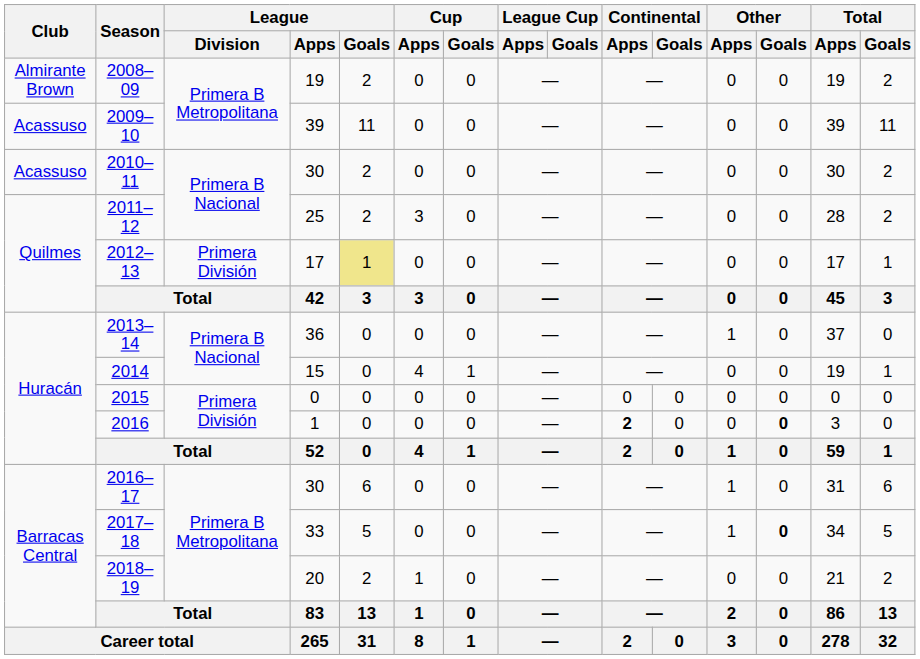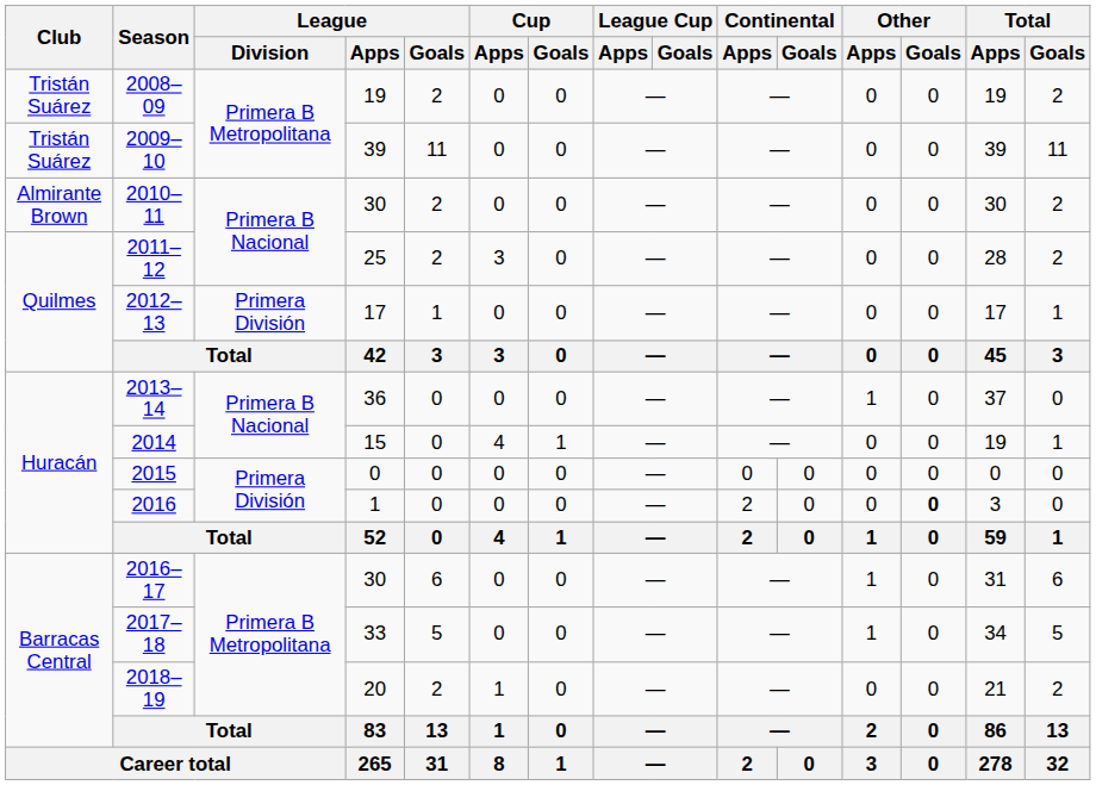 <table class="wikitable" style="text-align:center">
 <tr>
 <th rowspan="2">Club</th>
 <th rowspan="2">Season</th>
 <th colspan="3">League</th>
 <th colspan="2">Cup</th>
 <th colspan="2">League Cup</th>
 <th colspan="2">Continental</th>
 <th colspan="2">Other</th>
 <th colspan="2">Total</th>
 </tr>
 <tr>
 <th>Division</th>
 <th>Apps</th>
 <th>Goals</th>
 <th>Apps</th>
 <th>Goals</th>
 <th>Apps</th>
 <th>Goals</th>
 <th>Apps</th>
 <th>Goals</th>
 <th>Apps</th>
 <th>Goals</th>
 <th>Apps</th>
 <th>Goals</th>
 </tr>
 <tr>
-<td rowspan="1"><a href='#'>Almirante Brown</a></td>
+<td rowspan="1"><a href='#'>Tristán Suárez</a></td>
 <td><a href='#'>2008–09</a></td>
 <td rowspan="2"><a href='#'>Primera B Metropolitana</a></td>
 <td>19</td>
 <td>2</td>
 <td>0</td>
 <td>0</td>
 <td colspan="2">—</td>
 <td colspan="2">—</td>
 <td>0</td>
 <td>0</td>
 <td>19</td>
 <td>2</td>
 </tr>
 <tr>
-<td rowspan="1"><a href='#'>Acassuso</a></td>
+<td rowspan="1"><a href='#'>Tristán Suárez</a></td>
 <td><a href='#'>2009–10</a></td>
 <td>39</td>
 <td>11</td>
 <td>0</td>
 <td>0</td>
 <td colspan="2">—</td>
 <td colspan="2">—</td>
 <td>0</td>
 <td>0</td>
 <td>39</td>
 <td>11</td>
 </tr>
 <tr>
-<td rowspan="1"><a href='#'>Acassuso</a></td>
+<td rowspan="1"><a href='#'>Almirante Brown</a></td>
 <td><a href='#'>2010–11</a></td>
 <td rowspan="2"><a href='#'>Primera B Nacional</a></td>
 <td>30</td>
 <td>2</td>
 <td>0</td>
 <td>0</td>
 <td colspan="2">—</td>
 <td colspan="2">—</td>
 <td>0</td>
 <td>0</td>
 <td>30</td>
 <td>2</td>
 </tr>
 <tr>
 <td rowspan="3"><a href='#'>Quilmes</a></td>
 <td><a href='#'>2011–12</a></td>
 <td>25</td>
 <td>2</td>
 <td>3</td>
 <td>0</td>
 <td colspan="2">—</td>
 <td colspan="2">—</td>
 <td>0</td>
 <td>0</td>
 <td>28</td>
 <td>2</td>
 </tr>
 <tr>
 <td><a href='#'>2012–13</a></td>
 <td rowspan="1"><a href='#'>Primera División</a></td>
 <td>17</td>
-<td style="background: khaki;">1</td>
+<td>1</td>
 <td>0</td>
 <td>0</td>
 <td colspan="2">—</td>
 <td colspan="2">—</td>
 <td>0</td>
 <td>0</td>
 <td>17</td>
 <td>1</td>
 </tr>
 <tr>
 <th colspan="2">Total</th>
 <th>42</th>
 <th>3</th>
 <th>3</th>
 <th>0</th>
 <th colspan="2">—</th>
 <th colspan="2">—</th>
 <th>0</th>
 <th>0</th>
 <th>45</th>
 <th>3</th>
 </tr>
 <tr>
 <td rowspan="5"><a href='#'>Huracán</a></td>
 <td><a href='#'>2013–14</a></td>
 <td rowspan="2"><a href='#'>Primera B Nacional</a></td>
 <td>36</td>
 <td>0</td>
 <td>0</td>
 <td>0</td>
 <td colspan="2">—</td>
 <td colspan="2">—</td>
 <td>1</td>
 <td>0</td>
 <td>37</td>
 <td>0</td>
 </tr>
 <tr>
 <td><a href='#'>2014</a></td>
 <td>15</td>
 <td>0</td>
 <td>4</td>
 <td>1</td>
 <td colspan="2">—</td>
 <td colspan="2">—</td>
 <td>0</td>
 <td>0</td>
 <td>19</td>
 <td>1</td>
 </tr>
 <tr>
 <td><a href='#'>2015</a></td>
 <td rowspan="2"><a href='#'>Primera División</a></td>
 <td>0</td>
 <td>0</td>
 <td>0</td>
 <td>0</td>
 <td colspan="2">—</td>
 <td>0</td>
 <td>0</td>
 <td>0</td>
 <td>0</td>
 <td>0</td>
 <td>0</td>
 </tr>
 <tr>
 <td><a href='#'>2016</a></td>
 <td>1</td>
 <td>0</td>
 <td>0</td>
 <td>0</td>
 <td colspan="2">—</td>
-<td><strong>2</strong></td>
+<td>2</td>
 <td>0</td>
 <td>0</td>
 <td><strong>0</strong></td>
 <td>3</td>
 <td>0</td>
 </tr>
 <tr>
 <th colspan="2">Total</th>
 <th>52</th>
 <th>0</th>
 <th>4</th>
 <th>1</th>
 <th colspan="2">—</th>
 <th>2</th>
 <th>0</th>
 <th>1</th>
 <th>0</th>
 <th>59</th>
 <th>1</th>
 </tr>
 <tr>
 <td rowspan="4"><a href='#'>Barracas Central</a></td>
 <td><a href='#'>2016–17</a></td>
 <td rowspan="3"><a href='#'>Primera B Metropolitana</a></td>
 <td>30</td>
 <td>6</td>
 <td>0</td>
 <td>0</td>
 <td colspan="2">—</td>
 <td colspan="2">—</td>
 <td>1</td>
 <td>0</td>
 <td>31</td>
 <td>6</td>
 </tr>
 <tr>
 <td><a href='#'>2017–18</a></td>
 <td>33</td>
 <td>5</td>
 <td>0</td>
 <td>0</td>
 <td colspan="2">—</td>
 <td colspan="2">—</td>
 <td>1</td>
-<td><strong>0</strong></td>
+<td>0</td>
 <td>34</td>
 <td>5</td>
 </tr>
 <tr>
 <td><a href='#'>2018–19</a></td>
 <td>20</td>
 <td>2</td>
 <td>1</td>
 <td>0</td>
 <td colspan="2">—</td>
 <td colspan="2">—</td>
 <td>0</td>
 <td>0</td>
 <td>21</td>
 <td>2</td>
 </tr>
 <tr>
 <th colspan="2">Total</th>
 <th>83</th>
 <th>13</th>
 <th>1</th>
 <th>0</th>
 <th colspan="2">—</th>
 <th colspan="2">—</th>
 <th>2</th>
 <th>0</th>
 <th>86</th>
 <th>13</th>
 </tr>
 <tr>
 <th colspan="3">Career total</th>
 <th>265</th>
 <th>31</th>
 <th>8</th>
 <th>1</th>
 <th colspan="2">—</th>
 <th>2</th>
 <th>0</th>
 <th>3</th>
 <th>0</th>
 <th>278</th>
 <th>32</th>
 </tr>
 </table>
